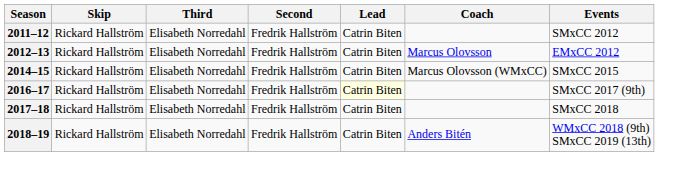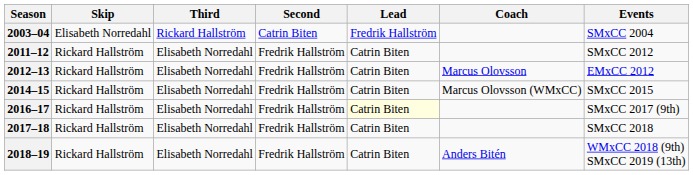 <table class="wikitable">
 <tr>
 <th scope="col">Season</th>
 <th scope="col">Skip</th>
 <th scope="col">Third</th>
 <th scope="col">Second</th>
 <th scope="col">Lead</th>
 <th scope="col">Coach</th>
 <th scope="col">Events</th>
+</tr>
+<tr>
+<th scope="row">2003–04</th>
+<td>Elisabeth Norredahl</td>
+<td><a href='#'>Rickard Hallström</a></td>
+<td><a href='#'>Catrin Biten</a></td>
+<td><a href='#'>Fredrik Hallström</a></td>
+<td></td>
+<td><a href='#'>SMxCC</a> 2004 </td>
 </tr>
 <tr>
 <th scope="row">2011–12</th>
 <td>Rickard Hallström</td>
 <td>Elisabeth Norredahl</td>
 <td>Fredrik Hallström</td>
 <td>Catrin Biten</td>
 <td></td>
 <td>SMxCC 2012 </td>
 </tr>
 <tr>
 <th scope="row">2012–13</th>
 <td>Rickard Hallström</td>
 <td>Elisabeth Norredahl</td>
 <td>Fredrik Hallström</td>
 <td>Catrin Biten</td>
 <td><a href='#'>Marcus Olovsson</a></td>
 <td><a href='#'>EMxCC 2012</a> </td>
 </tr>
 <tr>
 <th scope="row">2014–15</th>
 <td>Rickard Hallström</td>
 <td>Elisabeth Norredahl</td>
 <td>Fredrik Hallström</td>
 <td>Catrin Biten</td>
 <td>Marcus Olovsson (WMxCC)</td>
 <td>SMxCC 2015 </td>
 </tr>
 <tr>
 <th scope="row">2016–17</th>
 <td>Rickard Hallström</td>
 <td>Elisabeth Norredahl</td>
 <td>Fredrik Hallström</td>
 <td style="background: lightyellow;">Catrin Biten</td>
 <td></td>
 <td>SMxCC 2017 (9th)</td>
 </tr>
 <tr>
 <th scope="row">2017–18</th>
 <td>Rickard Hallström</td>
 <td>Elisabeth Norredahl</td>
 <td>Fredrik Hallström</td>
 <td>Catrin Biten</td>
 <td></td>
 <td>SMxCC 2018 </td>
 </tr>
 <tr>
 <th scope="row">2018–19</th>
 <td>Rickard Hallström</td>
 <td>Elisabeth Norredahl</td>
 <td>Fredrik Hallström</td>
 <td>Catrin Biten</td>
 <td><a href='#'>Anders Bitén</a></td>
 <td><a href='#'>WMxCC 2018</a> (9th)<br>SMxCC 2019 (13th)</td>
 </tr>
 </table>
